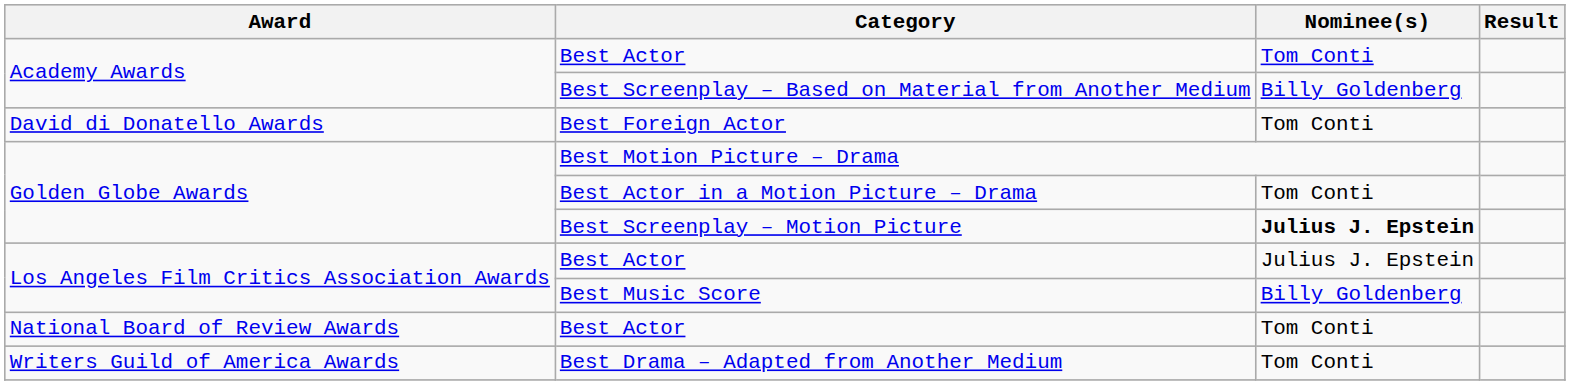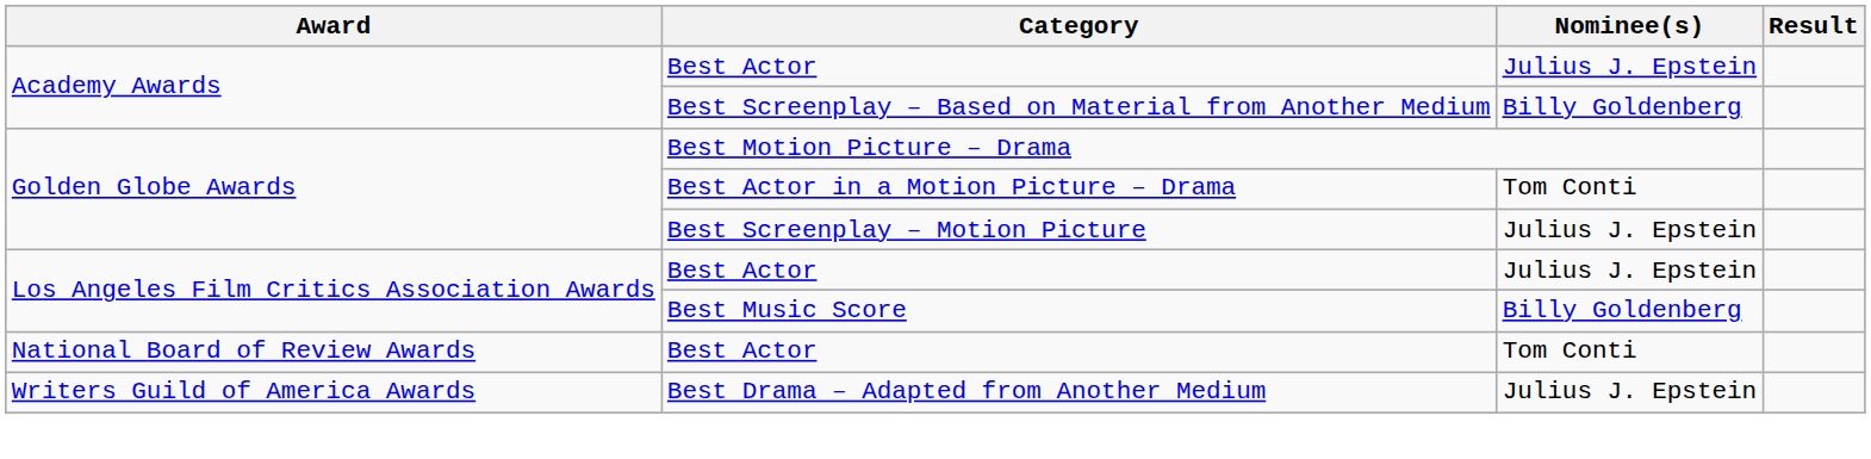 <table class="wikitable plainrowheaders">
 <tr>
 <th>Award</th>
 <th>Category</th>
 <th>Nominee(s)</th>
 <th>Result</th>
 </tr>
 <tr>
 <td rowspan="2"><a href='#'>Academy Awards</a></td>
 <td><a href='#'>Best Actor</a></td>
-<td><a href='#'>Tom Conti</a></td>
+<td><a href='#'>Julius J. Epstein</a></td>
 <td></td>
 </tr>
 <tr>
 <td><a href='#'>Best Screenplay – Based on Material from Another Medium</a></td>
 <td><a href='#'>Billy Goldenberg</a></td>
-<td></td>
-</tr>
-<tr>
-<td><a href='#'>David di Donatello Awards</a></td>
-<td><a href='#'>Best Foreign Actor</a></td>
-<td>Tom Conti</td>
 <td></td>
 </tr>
 <tr>
 <td rowspan="3"><a href='#'>Golden Globe Awards</a></td>
 <td colspan="2"><a href='#'>Best Motion Picture – Drama</a></td>
 <td></td>
 </tr>
 <tr>
 <td><a href='#'>Best Actor in a Motion Picture – Drama</a></td>
 <td>Tom Conti</td>
 <td></td>
 </tr>
 <tr>
 <td><a href='#'>Best Screenplay – Motion Picture</a></td>
-<td><strong>Julius J. Epstein</strong></td>
+<td>Julius J. Epstein</td>
 <td></td>
 </tr>
 <tr>
 <td rowspan="2"><a href='#'>Los Angeles Film Critics Association Awards</a></td>
 <td><a href='#'>Best Actor</a></td>
 <td>Julius J. Epstein</td>
 <td></td>
 </tr>
 <tr>
 <td><a href='#'>Best Music Score</a></td>
 <td><a href='#'>Billy Goldenberg</a></td>
 <td></td>
 </tr>
 <tr>
 <td><a href='#'>National Board of Review Awards</a></td>
 <td><a href='#'>Best Actor</a></td>
 <td>Tom Conti</td>
 <td></td>
 </tr>
 <tr>
 <td><a href='#'>Writers Guild of America Awards</a></td>
 <td><a href='#'>Best Drama – Adapted from Another Medium</a></td>
-<td>Tom Conti</td>
+<td>Julius J. Epstein</td>
 <td></td>
 </tr>
 </table>
